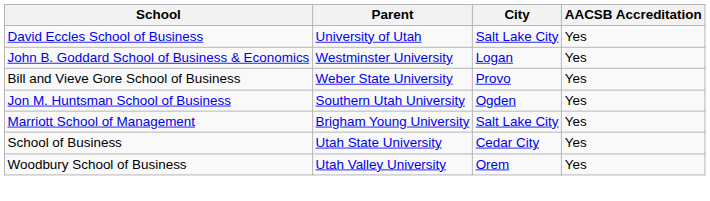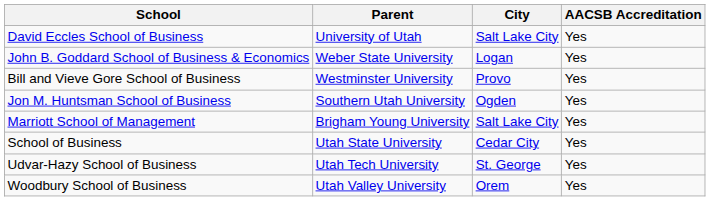 <table class="wikitable sortable">
 <tr>
 <th>School</th>
 <th>Parent</th>
 <th>City</th>
 <th>AACSB Accreditation</th>
 </tr>
 <tr>
 <td><a href='#'>David Eccles School of Business</a></td>
 <td><a href='#'>University of Utah</a></td>
 <td><a href='#'>Salt Lake City</a></td>
 <td>Yes</td>
 </tr>
 <tr>
 <td><a href='#'>John B. Goddard School of Business & Economics</a></td>
-<td><a href='#'>Westminster University</a></td>
+<td><a href='#'>Weber State University</a></td>
 <td><a href='#'>Logan</a></td>
 <td>Yes</td>
 </tr>
 <tr>
 <td>Bill and Vieve Gore School of Business</td>
-<td><a href='#'>Weber State University</a></td>
+<td><a href='#'>Westminster University</a></td>
 <td><a href='#'>Provo</a></td>
 <td>Yes</td>
 </tr>
 <tr>
 <td><a href='#'>Jon M. Huntsman School of Business</a></td>
 <td><a href='#'>Southern Utah University</a></td>
 <td><a href='#'>Ogden</a></td>
 <td>Yes</td>
 </tr>
 <tr>
 <td><a href='#'>Marriott School of Management</a></td>
 <td><a href='#'>Brigham Young University</a></td>
 <td><a href='#'>Salt Lake City</a></td>
 <td>Yes</td>
 </tr>
 <tr>
 <td>School of Business</td>
 <td><a href='#'>Utah State University</a></td>
 <td><a href='#'>Cedar City</a></td>
 <td>Yes</td>
 </tr>
 <tr>
+<td>Udvar-Hazy School of Business</td>
+<td><a href='#'>Utah Tech University</a></td>
+<td><a href='#'>St. George</a></td>
+<td>Yes</td>
+</tr>
+<tr>
 <td>Woodbury School of Business</td>
 <td><a href='#'>Utah Valley University</a></td>
 <td><a href='#'>Orem</a></td>
 <td>Yes</td>
 </tr>
 </table>
